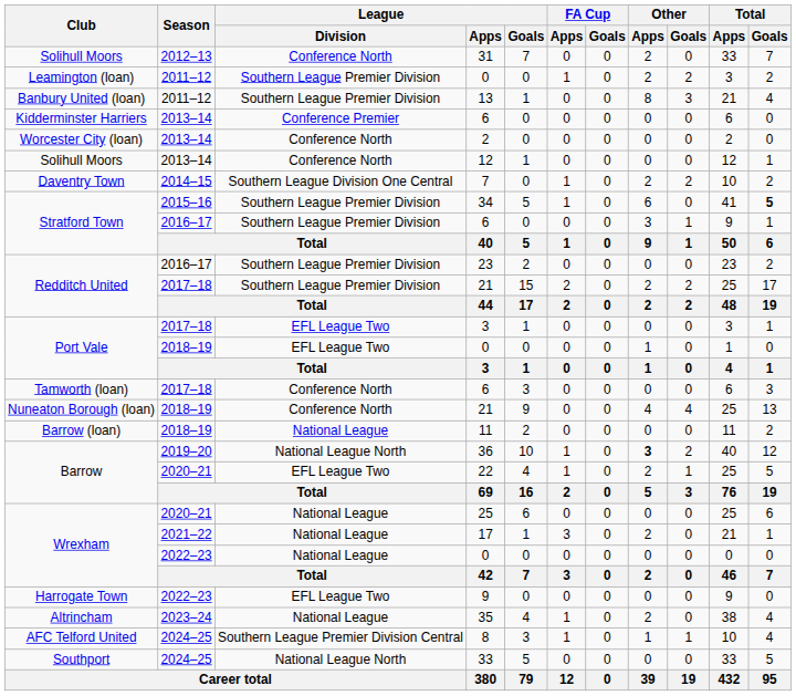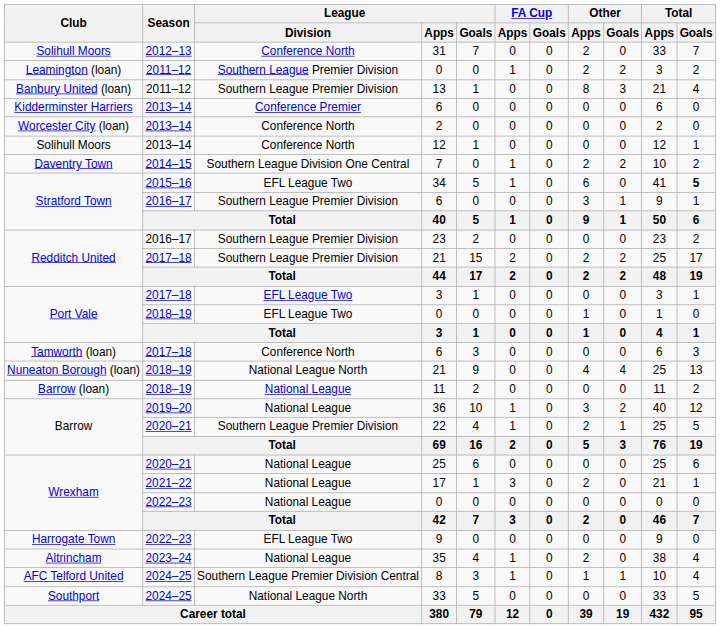 <table class="wikitable" style="text-align:center">
 <tr>
 <th rowspan="2">Club</th>
 <th rowspan="2">Season</th>
 <th colspan="3">League</th>
 <th colspan="2"><a href='#'>FA Cup</a></th>
 <th colspan="2">Other</th>
 <th colspan="2">Total</th>
 </tr>
 <tr>
 <th>Division</th>
 <th>Apps</th>
 <th>Goals</th>
 <th>Apps</th>
 <th>Goals</th>
 <th>Apps</th>
 <th>Goals</th>
 <th>Apps</th>
 <th>Goals</th>
 </tr>
 <tr>
 <td><a href='#'>Solihull Moors</a></td>
 <td><a href='#'>2012–13</a></td>
 <td><a href='#'>Conference North</a></td>
 <td>31</td>
 <td>7</td>
 <td>0</td>
 <td>0</td>
 <td>2</td>
 <td>0</td>
 <td>33</td>
 <td>7</td>
 </tr>
 <tr>
 <td><a href='#'>Leamington</a> (loan)</td>
 <td><a href='#'>2011–12</a></td>
 <td><a href='#'>Southern League</a> Premier Division</td>
 <td>0</td>
 <td>0</td>
 <td>1</td>
 <td>0</td>
 <td>2</td>
 <td>2</td>
 <td>3</td>
 <td>2</td>
 </tr>
 <tr>
 <td><a href='#'>Banbury United</a> (loan)</td>
 <td>2011–12</td>
 <td>Southern League Premier Division</td>
 <td>13</td>
 <td>1</td>
 <td>0</td>
 <td>0</td>
 <td>8</td>
 <td>3</td>
 <td>21</td>
 <td>4</td>
 </tr>
 <tr>
 <td><a href='#'>Kidderminster Harriers</a></td>
 <td><a href='#'>2013–14</a></td>
 <td><a href='#'>Conference Premier</a></td>
 <td>6</td>
 <td>0</td>
 <td>0</td>
 <td>0</td>
 <td>0</td>
 <td>0</td>
 <td>6</td>
 <td>0</td>
 </tr>
 <tr>
 <td><a href='#'>Worcester City</a> (loan)</td>
 <td><a href='#'>2013–14</a></td>
 <td>Conference North</td>
 <td>2</td>
 <td>0</td>
 <td>0</td>
 <td>0</td>
 <td>0</td>
 <td>0</td>
 <td>2</td>
 <td>0</td>
 </tr>
 <tr>
 <td>Solihull Moors</td>
 <td>2013–14</td>
 <td>Conference North</td>
 <td>12</td>
 <td>1</td>
 <td>0</td>
 <td>0</td>
 <td>0</td>
 <td>0</td>
 <td>12</td>
 <td>1</td>
 </tr>
 <tr>
 <td><a href='#'>Daventry Town</a></td>
 <td><a href='#'>2014–15</a></td>
 <td>Southern League Division One Central</td>
 <td>7</td>
 <td>0</td>
 <td>1</td>
 <td>0</td>
 <td>2</td>
 <td>2</td>
 <td>10</td>
 <td>2</td>
 </tr>
 <tr>
 <td rowspan="3"><a href='#'>Stratford Town</a></td>
 <td><a href='#'>2015–16</a></td>
-<td>Southern League Premier Division</td>
+<td>EFL League Two</td>
 <td>34</td>
 <td>5</td>
 <td>1</td>
 <td>0</td>
 <td>6</td>
 <td>0</td>
 <td>41</td>
 <td><strong>5</strong></td>
 </tr>
 <tr>
 <td><a href='#'>2016–17</a></td>
 <td>Southern League Premier Division</td>
 <td>6</td>
 <td>0</td>
 <td>0</td>
 <td>0</td>
 <td>3</td>
 <td>1</td>
 <td>9</td>
 <td>1</td>
 </tr>
 <tr>
 <th colspan="2">Total</th>
 <th>40</th>
 <th>5</th>
 <th>1</th>
 <th>0</th>
 <th>9</th>
 <th>1</th>
 <th>50</th>
 <th>6</th>
 </tr>
 <tr>
 <td rowspan="3"><a href='#'>Redditch United</a></td>
 <td>2016–17</td>
 <td>Southern League Premier Division</td>
 <td>23</td>
 <td>2</td>
 <td>0</td>
 <td>0</td>
 <td>0</td>
 <td>0</td>
 <td>23</td>
 <td>2</td>
 </tr>
 <tr>
 <td><a href='#'>2017–18</a></td>
 <td>Southern League Premier Division</td>
 <td>21</td>
 <td>15</td>
 <td>2</td>
 <td>0</td>
 <td>2</td>
 <td>2</td>
 <td>25</td>
 <td>17</td>
 </tr>
 <tr>
 <th colspan="2">Total</th>
 <th>44</th>
 <th>17</th>
 <th>2</th>
 <th>0</th>
 <th>2</th>
 <th>2</th>
 <th>48</th>
 <th>19</th>
 </tr>
 <tr>
 <td rowspan="3"><a href='#'>Port Vale</a></td>
 <td><a href='#'>2017–18</a></td>
 <td><a href='#'>EFL League Two</a></td>
 <td>3</td>
 <td>1</td>
 <td>0</td>
 <td>0</td>
 <td>0</td>
 <td>0</td>
 <td>3</td>
 <td>1</td>
 </tr>
 <tr>
 <td><a href='#'>2018–19</a></td>
 <td>EFL League Two</td>
 <td>0</td>
 <td>0</td>
 <td>0</td>
 <td>0</td>
 <td>1</td>
 <td>0</td>
 <td>1</td>
 <td>0</td>
 </tr>
 <tr>
 <th colspan="2">Total</th>
 <th>3</th>
 <th>1</th>
 <th>0</th>
 <th>0</th>
 <th>1</th>
 <th>0</th>
 <th>4</th>
 <th>1</th>
 </tr>
 <tr>
 <td><a href='#'>Tamworth</a> (loan)</td>
 <td><a href='#'>2017–18</a></td>
 <td>Conference North</td>
 <td>6</td>
 <td>3</td>
 <td>0</td>
 <td>0</td>
 <td>0</td>
 <td>0</td>
 <td>6</td>
 <td>3</td>
 </tr>
 <tr>
 <td><a href='#'>Nuneaton Borough</a> (loan)</td>
 <td><a href='#'>2018–19</a></td>
-<td>Conference North</td>
+<td>National League North</td>
 <td>21</td>
 <td>9</td>
 <td>0</td>
 <td>0</td>
 <td>4</td>
 <td>4</td>
 <td>25</td>
 <td>13</td>
 </tr>
 <tr>
 <td><a href='#'>Barrow</a> (loan)</td>
 <td><a href='#'>2018–19</a></td>
 <td><a href='#'>National League</a></td>
 <td>11</td>
 <td>2</td>
 <td>0</td>
 <td>0</td>
 <td>0</td>
 <td>0</td>
 <td>11</td>
 <td>2</td>
 </tr>
 <tr>
 <td rowspan="3">Barrow</td>
 <td><a href='#'>2019–20</a></td>
-<td>National League North</td>
+<td>National League</td>
 <td>36</td>
 <td>10</td>
 <td>1</td>
 <td>0</td>
-<td><strong>3</strong></td>
+<td>3</td>
 <td>2</td>
 <td>40</td>
 <td>12</td>
 </tr>
 <tr>
 <td><a href='#'>2020–21</a></td>
-<td>EFL League Two</td>
+<td>Southern League Premier Division</td>
 <td>22</td>
 <td>4</td>
 <td>1</td>
 <td>0</td>
 <td>2</td>
 <td>1</td>
 <td>25</td>
 <td>5</td>
 </tr>
 <tr>
 <th colspan="2">Total</th>
 <th>69</th>
 <th>16</th>
 <th>2</th>
 <th>0</th>
 <th>5</th>
 <th>3</th>
 <th>76</th>
 <th>19</th>
 </tr>
 <tr>
 <td rowspan="4"><a href='#'>Wrexham</a></td>
 <td><a href='#'>2020–21</a></td>
 <td>National League</td>
 <td>25</td>
 <td>6</td>
 <td>0</td>
 <td>0</td>
 <td>0</td>
 <td>0</td>
 <td>25</td>
 <td>6</td>
 </tr>
 <tr>
 <td><a href='#'>2021–22</a></td>
 <td>National League</td>
 <td>17</td>
 <td>1</td>
 <td>3</td>
 <td>0</td>
 <td>2</td>
 <td>0</td>
 <td>21</td>
 <td>1</td>
 </tr>
 <tr>
 <td><a href='#'>2022–23</a></td>
 <td>National League</td>
 <td>0</td>
 <td>0</td>
 <td>0</td>
 <td>0</td>
 <td>0</td>
 <td>0</td>
 <td>0</td>
 <td>0</td>
 </tr>
 <tr>
 <th colspan="2">Total</th>
 <th>42</th>
 <th>7</th>
 <th>3</th>
 <th>0</th>
 <th>2</th>
 <th>0</th>
 <th>46</th>
 <th>7</th>
 </tr>
 <tr>
 <td><a href='#'>Harrogate Town</a></td>
 <td><a href='#'>2022–23</a></td>
 <td>EFL League Two</td>
 <td>9</td>
 <td>0</td>
 <td>0</td>
 <td>0</td>
 <td>0</td>
 <td>0</td>
 <td>9</td>
 <td>0</td>
 </tr>
 <tr>
 <td><a href='#'>Altrincham</a></td>
 <td><a href='#'>2023–24</a></td>
 <td>National League</td>
 <td>35</td>
 <td>4</td>
 <td>1</td>
 <td>0</td>
 <td>2</td>
 <td>0</td>
 <td>38</td>
 <td>4</td>
 </tr>
 <tr>
 <td><a href='#'>AFC Telford United</a></td>
 <td><a href='#'>2024–25</a></td>
 <td>Southern League Premier Division Central</td>
 <td>8</td>
 <td>3</td>
 <td>1</td>
 <td>0</td>
 <td>1</td>
 <td>1</td>
 <td>10</td>
 <td>4</td>
 </tr>
 <tr>
 <td><a href='#'>Southport</a></td>
 <td><a href='#'>2024–25</a></td>
 <td>National League North</td>
 <td>33</td>
 <td>5</td>
 <td>0</td>
 <td>0</td>
 <td>0</td>
 <td>0</td>
 <td>33</td>
 <td>5</td>
 </tr>
 <tr>
 <th colspan="3">Career total</th>
 <th>380</th>
 <th>79</th>
 <th>12</th>
 <th>0</th>
 <th>39</th>
 <th>19</th>
 <th>432</th>
 <th>95</th>
 </tr>
 </table>
